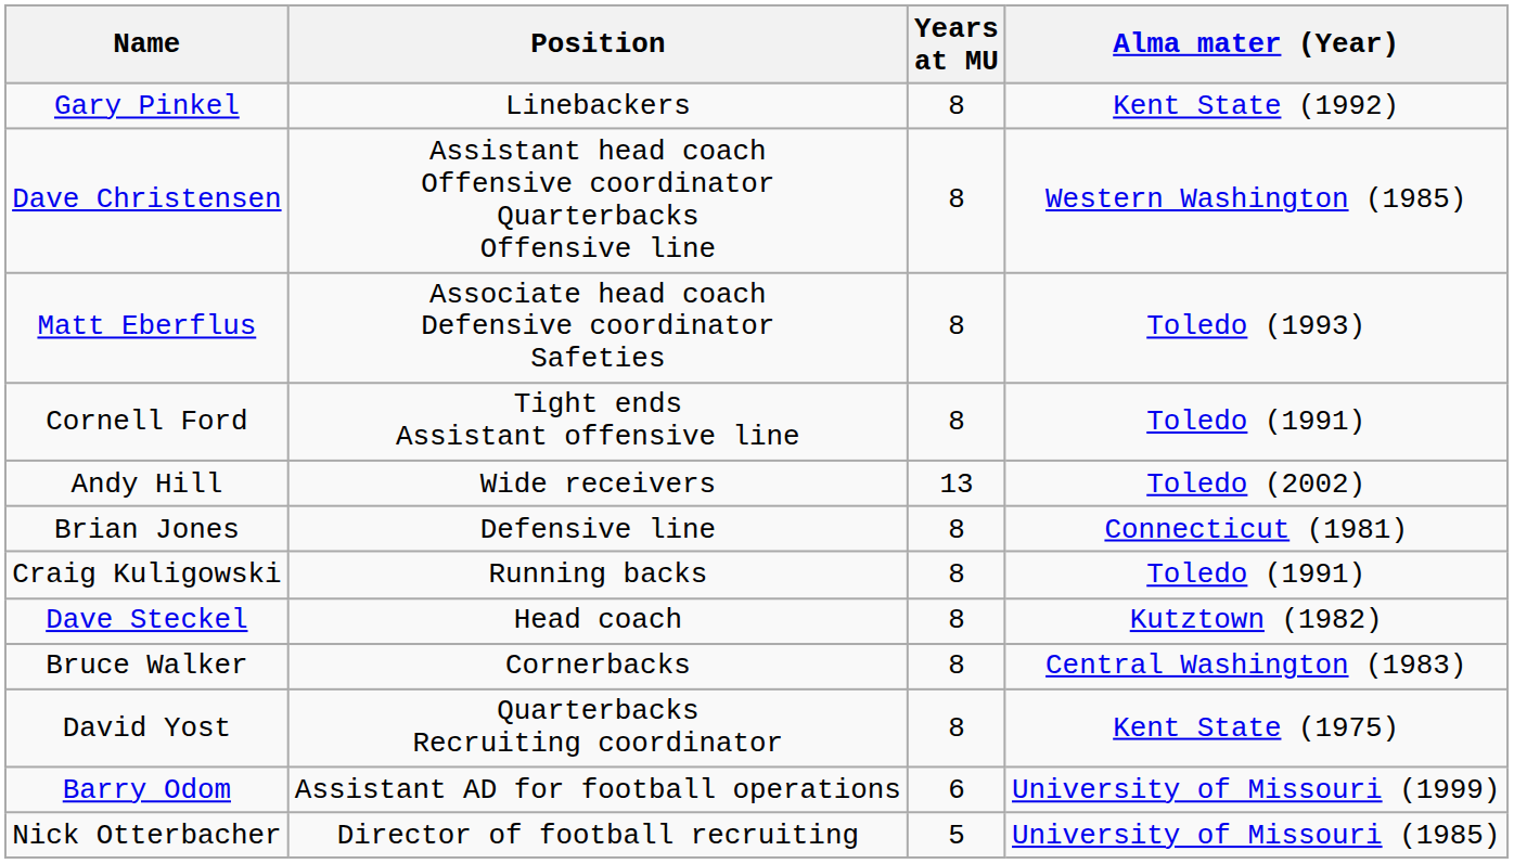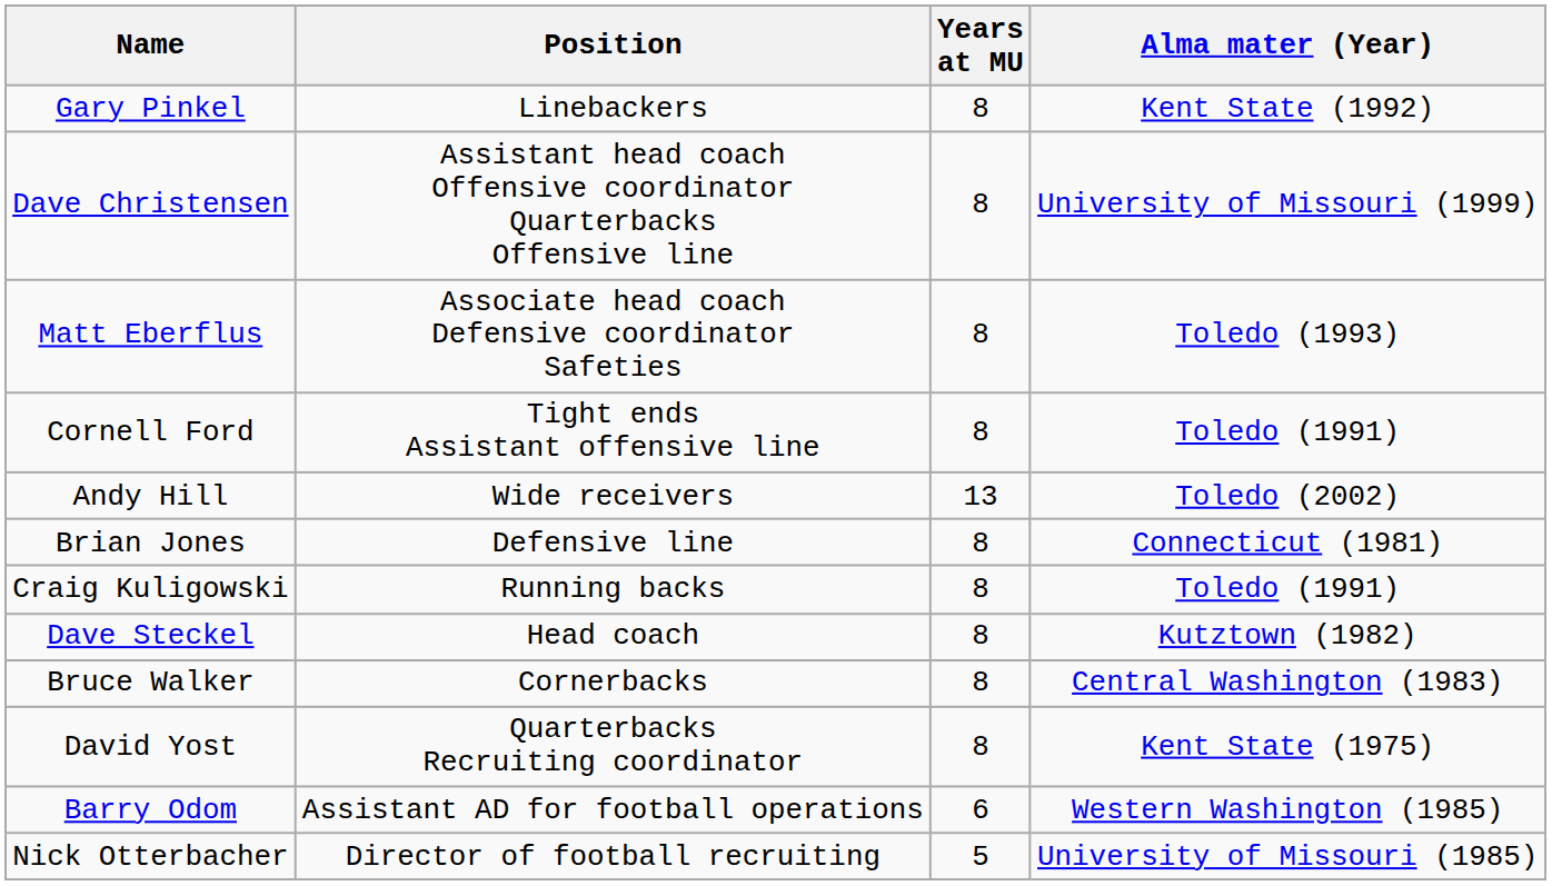 <table class="wikitable">
 <tr>
 <th>Name</th>
 <th>Position</th>
 <th>Years<br>at MU</th>
 <th><a href='#'>Alma mater</a> (Year)</th>
 </tr>
 <tr style="text-align:center;">
 <td><a href='#'>Gary Pinkel</a></td>
 <td>Linebackers</td>
 <td>8</td>
 <td><a href='#'>Kent State</a> (1992)</td>
 </tr>
 <tr style="text-align:center;">
 <td><a href='#'>Dave Christensen</a></td>
 <td>Assistant head coach<br>Offensive coordinator<br>Quarterbacks<br>Offensive line</td>
 <td>8</td>
-<td><a href='#'>Western Washington</a> (1985)</td>
+<td><a href='#'>University of Missouri</a> (1999)</td>
 </tr>
 <tr style="text-align:center;">
 <td><a href='#'>Matt Eberflus</a></td>
 <td>Associate head coach<br>Defensive coordinator<br>Safeties</td>
 <td>8</td>
 <td><a href='#'>Toledo</a> (1993)</td>
 </tr>
 <tr style="text-align:center;">
 <td>Cornell Ford</td>
 <td>Tight ends<br>Assistant offensive line</td>
 <td>8</td>
 <td><a href='#'>Toledo</a> (1991)</td>
 </tr>
 <tr style="text-align:center;">
 <td>Andy Hill</td>
 <td>Wide receivers</td>
 <td>13</td>
 <td><a href='#'>Toledo</a> (2002)</td>
 </tr>
 <tr style="text-align:center;">
 <td>Brian Jones</td>
 <td>Defensive line</td>
 <td>8</td>
 <td><a href='#'>Connecticut</a> (1981)</td>
 </tr>
 <tr style="text-align:center;">
 <td>Craig Kuligowski</td>
 <td>Running backs</td>
 <td>8</td>
 <td><a href='#'>Toledo</a> (1991)</td>
 </tr>
 <tr style="text-align:center;">
 <td><a href='#'>Dave Steckel</a></td>
 <td>Head coach</td>
 <td>8</td>
 <td><a href='#'>Kutztown</a> (1982)</td>
 </tr>
 <tr style="text-align:center;">
 <td>Bruce Walker</td>
 <td>Cornerbacks</td>
 <td>8</td>
 <td><a href='#'>Central Washington</a> (1983)</td>
 </tr>
 <tr style="text-align:center;">
 <td>David Yost</td>
 <td>Quarterbacks<br>Recruiting coordinator</td>
 <td>8</td>
 <td><a href='#'>Kent State</a> (1975)</td>
 </tr>
 <tr style="text-align:center;">
 <td><a href='#'>Barry Odom</a></td>
 <td>Assistant AD for football operations</td>
 <td>6</td>
-<td><a href='#'>University of Missouri</a> (1999)</td>
+<td><a href='#'>Western Washington</a> (1985)</td>
 </tr>
 <tr style="text-align:center;">
 <td>Nick Otterbacher</td>
 <td>Director of football recruiting</td>
 <td>5</td>
 <td><a href='#'>University of Missouri</a> (1985)</td>
 </tr>
 </table>
